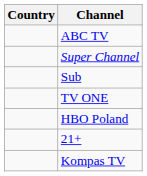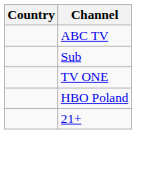 <table class="wikitable" style="text-align:left">
 <tr>
 <th>Country</th>
 <th>Channel</th>
 </tr>
 <tr>
 <td></td>
 <td><a href='#'>ABC TV</a></td>
-</tr>
-<tr>
-<td></td>
-<td><em><a href='#'>Super Channel</a></em></td>
 </tr>
 <tr>
 <td></td>
 <td><a href='#'>Sub</a></td>
 </tr>
 <tr>
 <td></td>
 <td><a href='#'>TV ONE</a></td>
 </tr>
 <tr>
 <td></td>
 <td><a href='#'>HBO Poland</a></td>
 </tr>
 <tr>
 <td></td>
 <td><a href='#'>21+</a></td>
 </tr>
-<tr>
-<td></td>
-<td><a href='#'>Kompas TV</a></td>
-</tr>
 </table>
